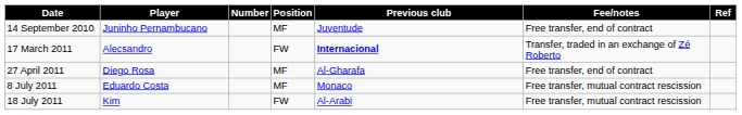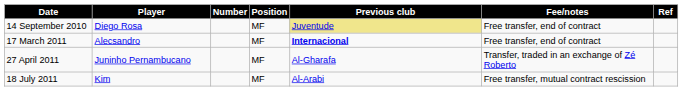 <table class="wikitable" style="text-align:left; font-size:85%;">
 <tr>
 <th style="background:#000000; color:white; width:125px;">Date</th>
 <th style="background:#000000; color:white; width:170px;">Player</th>
 <th style="background:#000000; color:white; width:50px;">Number</th>
 <th style="background:#000000; color:white; width:50px;">Position</th>
 <th style="background:#000000; color:white; width:280px;">Previous club</th>
 <th style="background:#000000; color:white; width:250px;">Fee/notes</th>
 <th style="background:#000000; color:white; width:30px;">Ref</th>
 </tr>
 <tr>
 <td>14 September 2010</td>
-<td> <a href='#'>Juninho Pernambucano</a></td>
+<td> <a href='#'>Diego Rosa</a></td>
 <td></td>
 <td>MF</td>
-<td> <a href='#'>Juventude</a></td>
+<td style="background: khaki;"> <a href='#'>Juventude</a></td>
 <td>Free transfer, end of contract</td>
 <td></td>
 </tr>
 <tr>
 <td>17 March 2011</td>
 <td> <a href='#'>Alecsandro</a></td>
 <td></td>
-<td>FW</td>
+<td>MF</td>
 <td><strong> <a href='#'>Internacional</a></strong></td>
-<td>Transfer, traded in an exchange of <a href='#'>Zé Roberto</a></td>
+<td>Free transfer, end of contract</td>
 <td></td>
 </tr>
 <tr>
 <td>27 April 2011</td>
-<td> <a href='#'>Diego Rosa</a></td>
+<td> <a href='#'>Juninho Pernambucano</a></td>
 <td></td>
 <td>MF</td>
 <td> <a href='#'>Al-Gharafa</a></td>
-<td>Free transfer, end of contract</td>
-<td></td>
-</tr>
-<tr>
-<td>8 July 2011</td>
-<td> <a href='#'>Eduardo Costa</a></td>
-<td></td>
-<td>MF</td>
-<td> <a href='#'>Monaco</a></td>
-<td>Free transfer, mutual contract rescission</td>
+<td>Transfer, traded in an exchange of <a href='#'>Zé Roberto</a></td>
 <td></td>
 </tr>
 <tr>
 <td>18 July 2011</td>
 <td> <a href='#'>Kim</a></td>
 <td></td>
-<td>FW</td>
+<td>MF</td>
 <td> <a href='#'>Al-Arabi</a></td>
 <td>Free transfer, mutual contract rescission</td>
 <td></td>
 </tr>
 </table>
